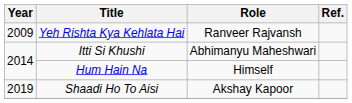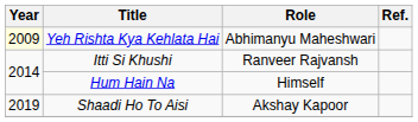 <table class="wikitable" style="text-align:center">
 <tr>
 <th>Year</th>
 <th>Title</th>
 <th>Role</th>
 <th>Ref.</th>
 </tr>
 <tr>
-<td>2009</td>
+<td style="background: lightyellow;">2009</td>
 <td><em><a href='#'>Yeh Rishta Kya Kehlata Hai</a></em></td>
-<td>Ranveer Rajvansh</td>
+<td>Abhimanyu Maheshwari</td>
 <td></td>
 </tr>
 <tr>
 <td rowspan="2">2014</td>
 <td><em>Itti Si Khushi</em></td>
-<td>Abhimanyu Maheshwari</td>
+<td>Ranveer Rajvansh</td>
 <td></td>
 </tr>
 <tr>
 <td><em><a href='#'>Hum Hain Na</a></em></td>
 <td>Himself</td>
 <td></td>
 </tr>
 <tr>
 <td>2019</td>
 <td><em>Shaadi Ho To Aisi</em></td>
 <td>Akshay Kapoor</td>
 <td></td>
 </tr>
 <tr>
 </tr>
 </table>
